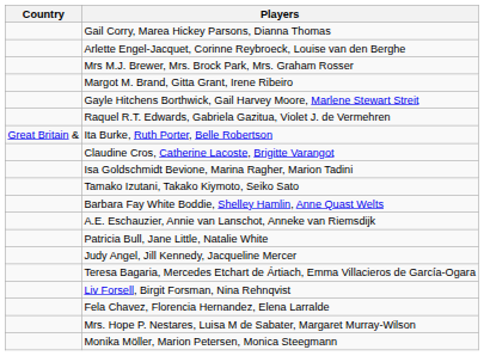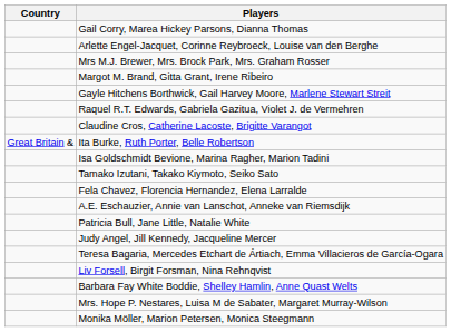 <table class="wikitable" style="font-size:95%;">
 <tr>
 <th>Country</th>
 <th>Players</th>
 </tr>
 <tr>
 <td></td>
 <td>Gail Corry, Marea Hickey Parsons, Dianna Thomas</td>
 </tr>
 <tr>
 <td></td>
 <td>Arlette Engel-Jacquet, Corinne Reybroeck, Louise van den Berghe</td>
 </tr>
 <tr>
 <td></td>
 <td>Mrs M.J. Brewer, Mrs. Brock Park, Mrs. Graham Rosser</td>
 </tr>
 <tr>
 <td></td>
 <td>Margot M. Brand, Gitta Grant, Irene Ribeiro</td>
 </tr>
 <tr>
 <td></td>
 <td>Gayle Hitchens Borthwick, Gail Harvey Moore, <a href='#'>Marlene Stewart Streit</a></td>
 </tr>
 <tr>
 <td></td>
 <td>Raquel R.T. Edwards, Gabriela Gazitua, Violet J. de Vermehren</td>
 </tr>
 <tr>
+<td></td>
+<td>Claudine Cros, <a href='#'>Catherine Lacoste</a>, <a href='#'>Brigitte Varangot</a></td>
+</tr>
+<tr>
 <td> <a href='#'>Great Britain</a> &<br></td>
 <td>Ita Burke, <a href='#'>Ruth Porter</a>, <a href='#'>Belle Robertson</a></td>
-</tr>
-<tr>
-<td></td>
-<td>Claudine Cros, <a href='#'>Catherine Lacoste</a>, <a href='#'>Brigitte Varangot</a></td>
 </tr>
 <tr>
 <td></td>
 <td>Isa Goldschmidt Bevione, Marina Ragher, Marion Tadini</td>
 </tr>
 <tr>
 <td></td>
 <td>Tamako Izutani, Takako Kiymoto, Seiko Sato</td>
 </tr>
 <tr>
 <td></td>
-<td>Barbara Fay White Boddie, <a href='#'>Shelley Hamlin</a>, <a href='#'>Anne Quast Welts</a></td>
+<td>Fela Chavez, Florencia Hernandez, Elena Larralde</td>
 </tr>
 <tr>
 <td></td>
 <td>A.E. Eschauzier, Annie van Lanschot, Anneke van Riemsdijk</td>
 </tr>
 <tr>
 <td></td>
 <td>Patricia Bull, Jane Little, Natalie White</td>
 </tr>
 <tr>
 <td></td>
 <td>Judy Angel, Jill Kennedy, Jacqueline Mercer</td>
 </tr>
 <tr>
 <td></td>
 <td>Teresa Bagaria, Mercedes Etchart de Ártiach, Emma Villacieros de García-Ogara</td>
 </tr>
 <tr>
 <td></td>
 <td><a href='#'>Liv Forsell</a>, Birgit Forsman, Nina Rehnqvist</td>
 </tr>
 <tr>
 <td></td>
-<td>Fela Chavez, Florencia Hernandez, Elena Larralde</td>
+<td>Barbara Fay White Boddie, <a href='#'>Shelley Hamlin</a>, <a href='#'>Anne Quast Welts</a></td>
 </tr>
 <tr>
 <td></td>
 <td>Mrs. Hope P. Nestares, Luisa M de Sabater, Margaret Murray-Wilson</td>
 </tr>
 <tr>
 <td></td>
 <td>Monika Möller, Marion Petersen, Monica Steegmann</td>
 </tr>
 </table>
